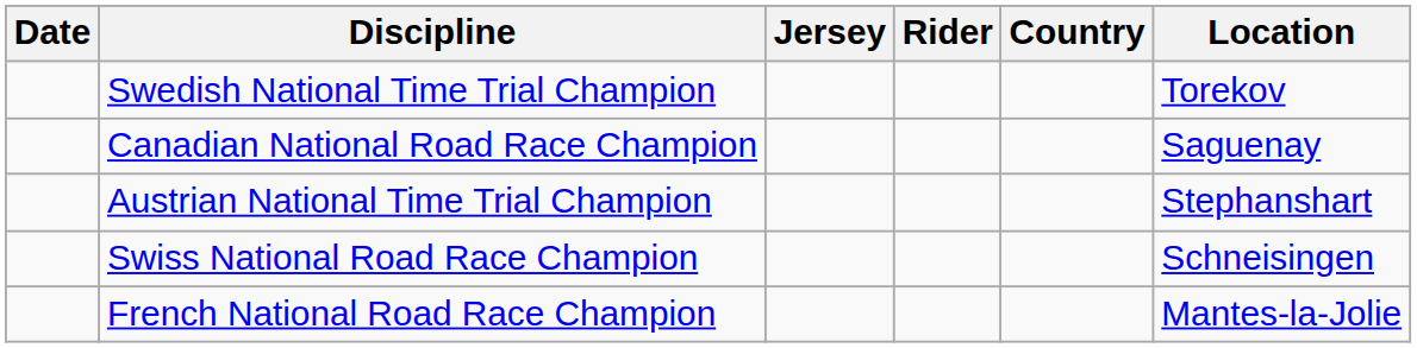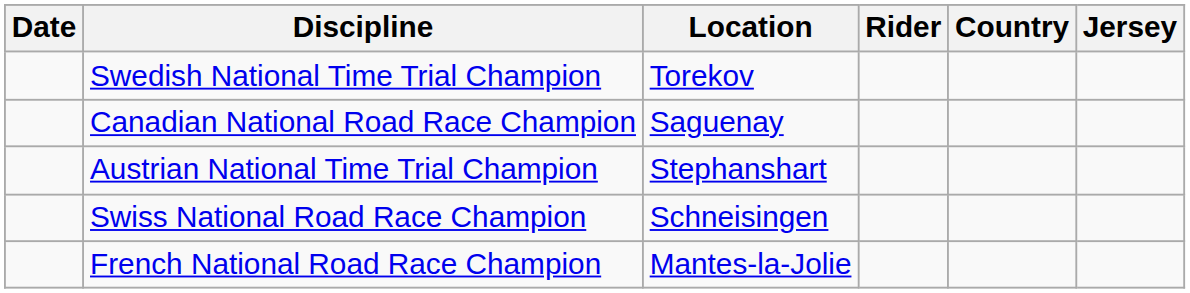 <table class="wikitable">
 <tr>
 <th>Date</th>
 <th>Discipline</th>
-<th>Jersey</th>
+<th>Location</th>
 <th>Rider</th>
 <th>Country</th>
-<th>Location</th>
+<th>Jersey</th>
 </tr>
 <tr>
 <td></td>
 <td><a href='#'>Swedish National Time Trial Champion</a></td>
+<td><a href='#'>Torekov</a></td>
 <td></td>
 <td></td>
 <td></td>
-<td><a href='#'>Torekov</a></td>
 </tr>
 <tr>
 <td></td>
 <td><a href='#'>Canadian National Road Race Champion</a></td>
+<td><a href='#'>Saguenay</a></td>
 <td></td>
 <td></td>
 <td></td>
-<td><a href='#'>Saguenay</a></td>
 </tr>
 <tr>
 <td></td>
 <td><a href='#'>Austrian National Time Trial Champion</a></td>
+<td><a href='#'>Stephanshart</a></td>
 <td></td>
 <td></td>
 <td></td>
-<td><a href='#'>Stephanshart</a></td>
 </tr>
 <tr>
 <td></td>
 <td><a href='#'>Swiss National Road Race Champion</a></td>
+<td><a href='#'>Schneisingen</a></td>
 <td></td>
 <td></td>
 <td></td>
-<td><a href='#'>Schneisingen</a></td>
 </tr>
 <tr>
 <td></td>
 <td><a href='#'>French National Road Race Champion</a></td>
+<td><a href='#'>Mantes-la-Jolie</a></td>
 <td></td>
 <td></td>
 <td></td>
-<td><a href='#'>Mantes-la-Jolie</a></td>
 </tr>
 </table>
